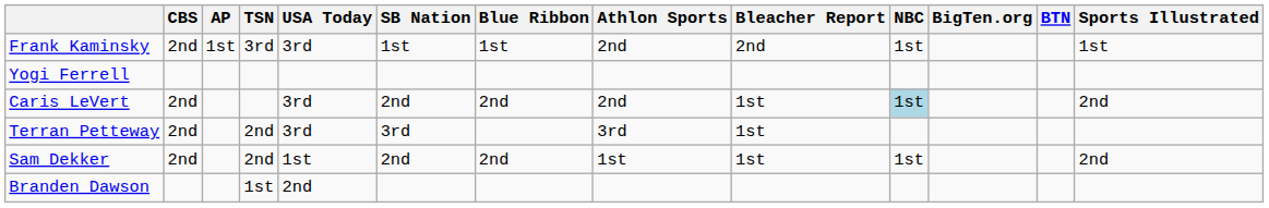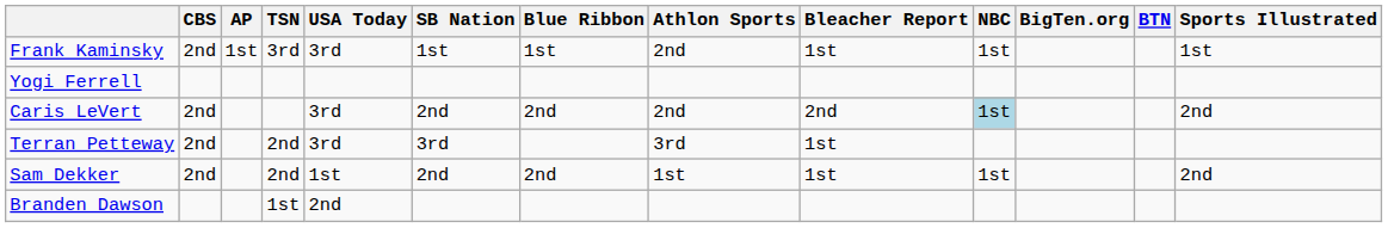 <table class="wikitable" style="white-space:nowrap; font-size:90%;">
 <tr>
 <th></th>
 <th>CBS</th>
 <th>AP</th>
 <th>TSN</th>
 <th>USA Today</th>
 <th>SB Nation</th>
 <th>Blue Ribbon</th>
 <th>Athlon Sports</th>
 <th>Bleacher Report</th>
 <th>NBC</th>
 <th>BigTen.org</th>
 <th><a href='#'>BTN</a></th>
 <th>Sports Illustrated</th>
 </tr>
 <tr>
 <td><a href='#'>Frank Kaminsky</a></td>
 <td>2nd</td>
 <td>1st</td>
 <td>3rd</td>
 <td>3rd</td>
 <td>1st</td>
 <td>1st</td>
 <td>2nd</td>
-<td>2nd</td>
+<td>1st</td>
 <td>1st</td>
 <td></td>
 <td></td>
 <td>1st</td>
 </tr>
 <tr>
 <td><a href='#'>Yogi Ferrell</a></td>
 <td></td>
 <td></td>
 <td></td>
 <td></td>
 <td></td>
 <td></td>
 <td></td>
 <td></td>
 <td></td>
 <td></td>
 <td></td>
 <td></td>
 </tr>
 <tr>
 <td><a href='#'>Caris LeVert</a></td>
 <td>2nd</td>
 <td></td>
 <td></td>
 <td>3rd</td>
 <td>2nd</td>
 <td>2nd</td>
 <td>2nd</td>
-<td>1st</td>
+<td>2nd</td>
 <td style="background: lightblue;">1st</td>
 <td></td>
 <td></td>
 <td>2nd</td>
 </tr>
 <tr>
 <td><a href='#'>Terran Petteway</a></td>
 <td>2nd</td>
 <td></td>
 <td>2nd</td>
 <td>3rd</td>
 <td>3rd</td>
 <td></td>
 <td>3rd</td>
 <td>1st</td>
 <td></td>
 <td></td>
 <td></td>
 <td></td>
 </tr>
 <tr>
 <td><a href='#'>Sam Dekker</a></td>
 <td>2nd</td>
 <td></td>
 <td>2nd</td>
 <td>1st</td>
 <td>2nd</td>
 <td>2nd</td>
 <td>1st</td>
 <td>1st</td>
 <td>1st</td>
 <td></td>
 <td></td>
 <td>2nd</td>
 </tr>
 <tr>
 <td><a href='#'>Branden Dawson</a></td>
 <td></td>
 <td></td>
 <td>1st</td>
 <td>2nd</td>
 <td></td>
 <td></td>
 <td></td>
 <td></td>
 <td></td>
 <td></td>
 <td></td>
 <td></td>
 </tr>
 </table>
